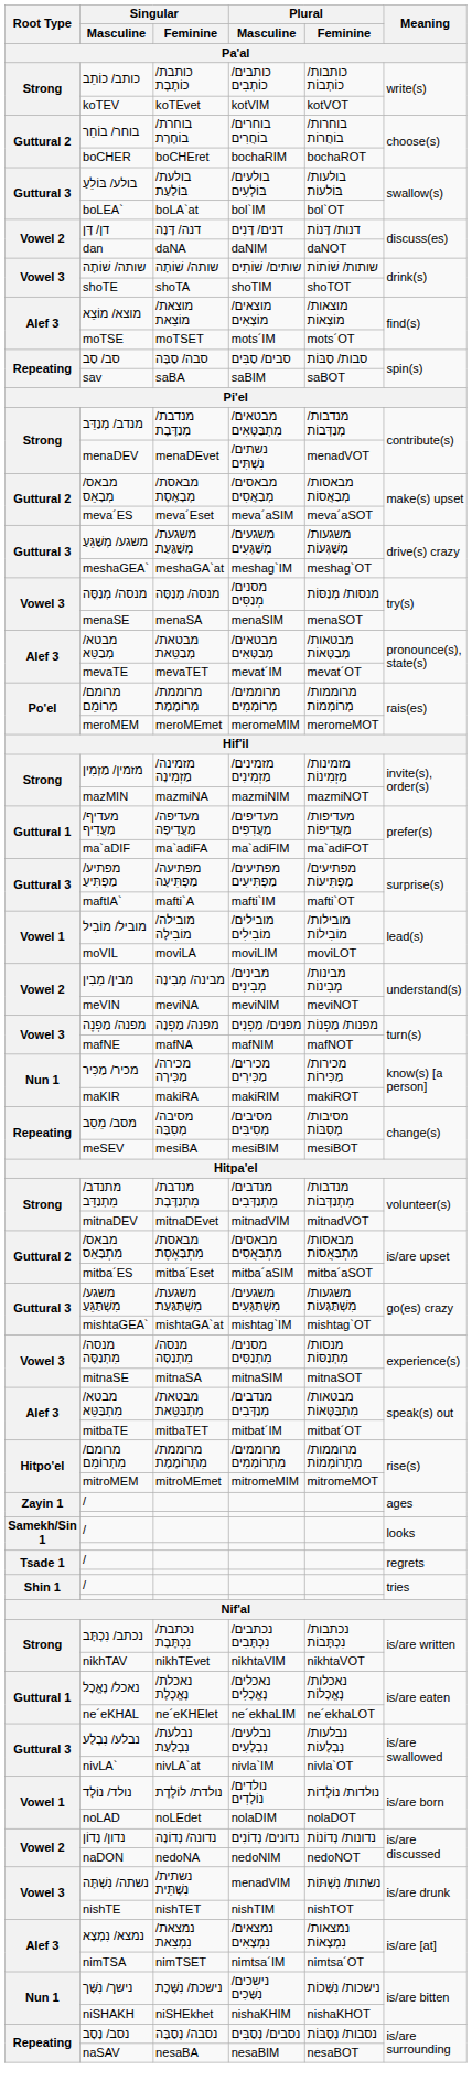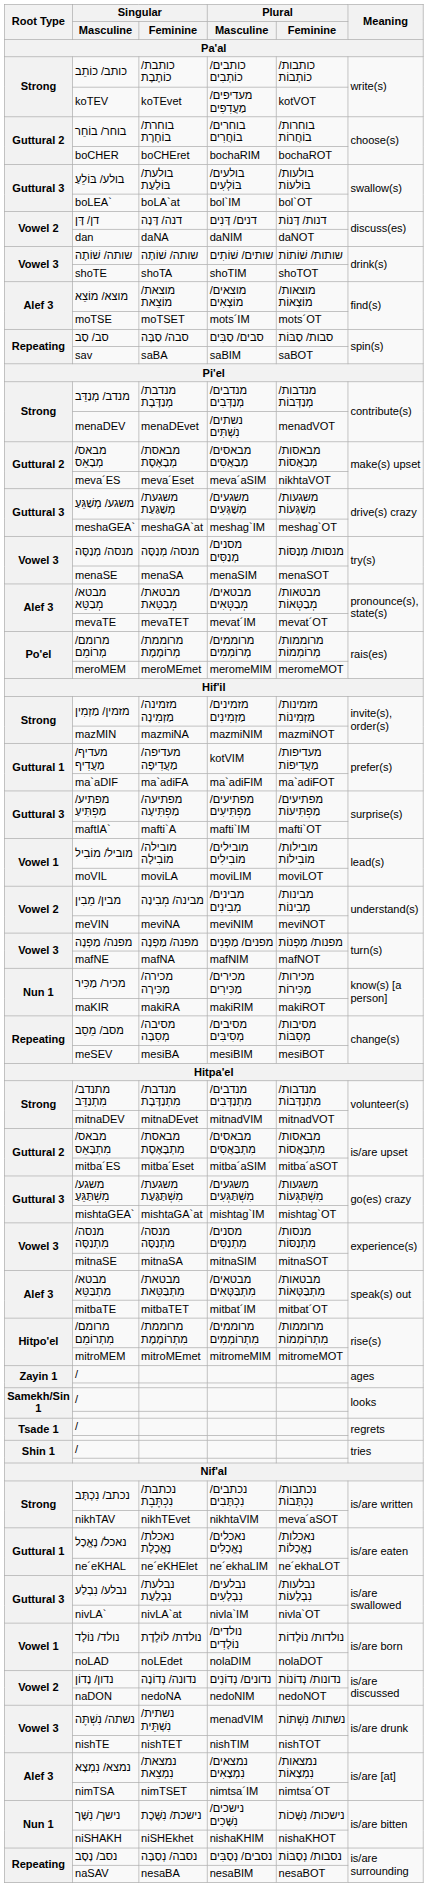 <table class="wikitable mw-collapsible mw-collapsed">
 <tr>
 <th rowspan="2">Root Type</th>
 <th colspan="2">Singular</th>
 <th colspan="2">Plural</th>
 <th rowspan="2">Meaning</th>
 </tr>
 <tr>
 <th>Masculine</th>
 <th>Feminine</th>
 <th>Masculine</th>
 <th>Feminine</th>
 </tr>
 <tr>
 <th colspan="6">Pa'al</th>
 </tr>
 <tr>
 <th rowspan="2">Strong</th>
 <td>כותב/ כוֹתֵב</td>
 <td>כותבת/ כוֹתֶבֶת</td>
 <td>כותבים/ כוֹתְבִים</td>
 <td>כותבות/ כוֹתְבוֹת</td>
 <td rowspan="2">write(s)</td>
 </tr>
 <tr>
 <td>koTEV</td>
 <td>koTEvet</td>
-<td>kotVIM</td>
+<td>מעדיפים/ מַעֲדִפִים</td>
 <td>kotVOT</td>
 </tr>
 <tr>
 <th rowspan="2">Guttural 2</th>
 <td>בוחר/ בוֹחֵר</td>
 <td>בוחרת/ בוֹחֶרֶת</td>
 <td>בוחרים/ בוֹחֲרִים</td>
 <td>בוחרות/ בוֹחֲרוֹת</td>
 <td rowspan="2">choose(s)</td>
 </tr>
 <tr>
 <td>boCHER</td>
 <td>boCHEret</td>
 <td>bochaRIM</td>
 <td>bochaROT</td>
 </tr>
 <tr>
 <th rowspan="2">Guttural 3</th>
 <td>בולע/ בּוֹלֵעַ</td>
 <td>בולעת/ בּוֹלַעַת</td>
 <td>בולעים/ בּוֹלְעִים</td>
 <td>בולעות/ בּוֹלעוֹת</td>
 <td rowspan="2">swallow(s)</td>
 </tr>
 <tr>
 <td>boLEA`</td>
 <td>boLA`at</td>
 <td>bol`IM</td>
 <td>bol`OT</td>
 </tr>
 <tr>
 <th rowspan="2">Vowel 2</th>
 <td>דן/ דָּן</td>
 <td>דנה/ דָּנָה</td>
 <td>דנים/ דָּנִים</td>
 <td>דנות/ דָּנוֹת</td>
 <td rowspan="2">discuss(es)</td>
 </tr>
 <tr>
 <td>dan</td>
 <td>daNA</td>
 <td>daNIM</td>
 <td>daNOT</td>
 </tr>
 <tr>
 <th rowspan="2">Vowel 3</th>
 <td>שותה/ שׁוֹתֶה</td>
 <td>שותה/ שׁוֹתָה</td>
 <td>שותים/ שׁוֹתִים</td>
 <td>שותות/ שׁוֹתוֹת</td>
 <td rowspan="2">drink(s)</td>
 </tr>
 <tr>
 <td>shoTE</td>
 <td>shoTA</td>
 <td>shoTIM</td>
 <td>shoTOT</td>
 </tr>
 <tr>
 <th rowspan="2">Alef 3</th>
 <td>מוצא/ מוֹצֵא</td>
 <td>מוצאת/ מוֹצֵאת</td>
 <td>מוצאים/ מוֹצְאִים</td>
 <td>מוצאות/ מוֹצְאוֹת</td>
 <td rowspan="2">find(s)</td>
 </tr>
 <tr>
 <td>moTSE</td>
 <td>moTSET</td>
 <td>mots´IM</td>
 <td>mots´OT</td>
 </tr>
 <tr>
 <th rowspan="2">Repeating</th>
 <td>סב/ סַב</td>
 <td>סבה/ סַבָּה</td>
 <td>סבים/ סַבִּים</td>
 <td>סבות/ סַבּוֹת</td>
 <td rowspan="2">spin(s)</td>
 </tr>
 <tr>
 <td>sav</td>
 <td>saBA</td>
 <td>saBIM</td>
 <td>saBOT</td>
 </tr>
 <tr>
 <th colspan="6">Pi'el</th>
 </tr>
 <tr>
 <th rowspan="2">Strong</th>
 <td>מנדב/ מְנַדֵּב</td>
 <td>מנדבת/ מְנַדֶּבֶת</td>
-<td>מבטאים/ מִתְבַּטְּאִים</td>
+<td>מנדבים/ מְנַדְּבִים</td>
 <td>מנדבות/ מְנַדְּבוֹת</td>
 <td rowspan="2">contribute(s)</td>
 </tr>
 <tr>
 <td>menaDEV</td>
 <td>menaDEvet</td>
 <td>נשתים/ נִשְׁתִּים</td>
 <td>menadVOT</td>
 </tr>
 <tr>
 <th rowspan="2">Guttural 2</th>
 <td>מבאס/ מְבָאֵס</td>
 <td>מבאסת/ מְבָאֶסֶת</td>
 <td>מבאסים/ מְבַאֲסִים</td>
 <td>מבאסות/ מְבַאֲסוֹת</td>
 <td rowspan="2">make(s) upset</td>
 </tr>
 <tr>
 <td>meva´ES</td>
 <td>meva´Eset</td>
 <td>meva´aSIM</td>
-<td>meva´aSOT</td>
+<td>nikhtaVOT</td>
 </tr>
 <tr>
 <th rowspan="2">Guttural 3</th>
 <td>משגע/ מְשַׁגֵּעַ</td>
 <td>משגעת/ מְשַׁגַּעַת</td>
 <td>משגעים/ מְשַׁגְּעִים</td>
 <td>משגעות/ מְשַׁגְּעוֹת</td>
 <td rowspan="2">drive(s) crazy</td>
 </tr>
 <tr>
 <td>meshaGEA`</td>
 <td>meshaGA`at</td>
 <td>meshag`IM</td>
 <td>meshag`OT</td>
 </tr>
 <tr>
 <th rowspan="2">Vowel 3</th>
 <td>מנסה/ מְנַסֶּה</td>
 <td>מנסה/ מְנַסָּה</td>
 <td>מסנים/ מְנַסִּים</td>
 <td>מנסות/ מְנַסּוֹת</td>
 <td rowspan="2">try(s)</td>
 </tr>
 <tr>
 <td>menaSE</td>
 <td>menaSA</td>
 <td>menaSIM</td>
 <td>menaSOT</td>
 </tr>
 <tr>
 <th rowspan="2">Alef 3</th>
 <td>מבטא/ מְבַטֵּא</td>
 <td>מבטאת/ מְבַטֵּאת</td>
 <td>מבטאים/ מְבַטְּאִים</td>
 <td>מבטאות/ מְבַטְּאוֹת</td>
 <td rowspan="2">pronounce(s), state(s)</td>
 </tr>
 <tr>
 <td>mevaTE</td>
 <td>mevaTET</td>
 <td>mevat´IM</td>
 <td>mevat´OT</td>
 </tr>
 <tr>
 <th rowspan="2">Po'el</th>
 <td>מרומם/ מְרוֹמֵם</td>
 <td>מרוממת/ מְרוֹמֶמֶת</td>
 <td>מרוממים/ מְרוֹמְמִים</td>
 <td>מרוממות/ מְרוֹמְמוֹת</td>
 <td rowspan="2">rais(es)</td>
 </tr>
 <tr>
 <td>meroMEM</td>
 <td>meroMEmet</td>
 <td>meromeMIM</td>
 <td>meromeMOT</td>
 </tr>
 <tr>
 <th colspan="6">Hif'il</th>
 </tr>
 <tr>
 <th rowspan="2">Strong</th>
 <td>מזמין/ מַזְמִין</td>
 <td>מזמינה/ מַזְמִינָה</td>
 <td>מזמינים/ מַזְמִינִים</td>
 <td>מזמינות/ מַזְמִינוֹת</td>
 <td rowspan="2">invite(s), order(s)</td>
 </tr>
 <tr>
 <td>mazMIN</td>
 <td>mazmiNA</td>
 <td>mazmiNIM</td>
 <td>mazmiNOT</td>
 </tr>
 <tr>
 <th rowspan="2">Guttural 1</th>
 <td>מעדיף/ מַעֲדִיף</td>
 <td>מעדיפה/ מַעֲדִיפָה</td>
-<td>מעדיפים/ מַעֲדִפִים</td>
+<td>kotVIM</td>
 <td>מעדיפות/ מַעֲדִיפוֹת</td>
 <td rowspan="2">prefer(s)</td>
 </tr>
 <tr>
 <td>ma`aDIF</td>
 <td>ma`adiFA</td>
 <td>ma`adiFIM</td>
 <td>ma`adiFOT</td>
 </tr>
 <tr>
 <th rowspan="2">Guttural 3</th>
 <td>מפתיע/ מַפְתִּיעַ</td>
 <td>מפתיעה/ מַפְתִּיעָה</td>
 <td>מפתיעים/ מַפְתִּיעִים</td>
 <td>מפתיעים/ מַפְתִּיעוֹת</td>
 <td rowspan="2">surprise(s)</td>
 </tr>
 <tr>
 <td>maftIA`</td>
 <td>mafti`A</td>
 <td>mafti`IM</td>
 <td>mafti`OT</td>
 </tr>
 <tr>
 <th rowspan="2">Vowel 1</th>
 <td>מוביל/ מוֹבִיל</td>
 <td>מובילה/ מוֹבִילָה</td>
 <td>מובילים/ מוֹבִילִים</td>
 <td>מובילות/ מוֹבִילוֹת</td>
 <td rowspan="2">lead(s)</td>
 </tr>
 <tr>
 <td>moVIL</td>
 <td>moviLA</td>
 <td>moviLIM</td>
 <td>moviLOT</td>
 </tr>
 <tr>
 <th rowspan="2">Vowel 2</th>
 <td>מבין/ מֵבִין</td>
 <td>מבינה/ מְבִינָה</td>
 <td>מבינים/ מְבִינִים</td>
 <td>מבינות/ מְבִינוֹת</td>
 <td rowspan="2">understand(s)</td>
 </tr>
 <tr>
 <td>meVIN</td>
 <td>meviNA</td>
 <td>meviNIM</td>
 <td>meviNOT</td>
 </tr>
 <tr>
 <th rowspan="2">Vowel 3</th>
 <td>מפנה/ מַפְנֶה</td>
 <td>מפנה/ מַפְנָה</td>
 <td>מפנים/ מַפְנִים</td>
 <td>מפנות/ מַפְנוֹת</td>
 <td rowspan="2">turn(s)</td>
 </tr>
 <tr>
 <td>mafNE</td>
 <td>mafNA</td>
 <td>mafNIM</td>
 <td>mafNOT</td>
 </tr>
 <tr>
 <th rowspan="2">Nun 1</th>
 <td>מכיר/ מַכִּיר</td>
 <td>מכירה/ מַכִּירָה</td>
 <td>מכירים/ מַכִּירִים</td>
 <td>מכירות/ מַכִּירוֹת</td>
 <td rowspan="2">know(s) [a person]</td>
 </tr>
 <tr>
 <td>maKIR</td>
 <td>makiRA</td>
 <td>makiRIM</td>
 <td>makiROT</td>
 </tr>
 <tr>
 <th rowspan="2">Repeating</th>
 <td>מסב/ מֵסֵב</td>
 <td>מסיבה/ מְסִבָּה</td>
 <td>מסיבים/ מְסִיבִּים</td>
 <td>מסיבות/ מְסִבּוֹת</td>
 <td rowspan="2">change(s)</td>
 </tr>
 <tr>
 <td>meSEV</td>
 <td>mesiBA</td>
 <td>mesiBIM</td>
 <td>mesiBOT</td>
 </tr>
 <tr>
 <th colspan="6">Hitpa'el</th>
 </tr>
 <tr>
 <th rowspan="2">Strong</th>
 <td>מתנדב/ מִתְנַדֵּב</td>
 <td>מנדבת/ מִתְנַדֶּבֶת</td>
 <td>מנדבים/ מִתְנַדְּבִים</td>
 <td>מנדבות/ מִתְנַדְּבוֹת</td>
 <td rowspan="2">volunteer(s)</td>
 </tr>
 <tr>
 <td>mitnaDEV</td>
 <td>mitnaDEvet</td>
 <td>mitnadVIM</td>
 <td>mitnadVOT</td>
 </tr>
 <tr>
 <th rowspan="2">Guttural 2</th>
 <td>מבאס/ מִתְבָּאֵס</td>
 <td>מבאסת/ מִתְבָּאֶסֶת</td>
 <td>מבאסים/ מִתְבַּאֲסִים</td>
 <td>מבאסות/ מִתְבַּאֲסוֹת</td>
 <td rowspan="2">is/are upset</td>
 </tr>
 <tr>
 <td>mitba´ES</td>
 <td>mitba´Eset</td>
 <td>mitba´aSIM</td>
 <td>mitba´aSOT</td>
 </tr>
 <tr>
 <th rowspan="2">Guttural 3</th>
 <td>משגע/ מִשְׁתַּגֵּעַ</td>
 <td>משגעת/ מִשְׁתַּגַּעַת</td>
 <td>משגעים/ מִשְׁתַּגְּעִים</td>
 <td>משגעות/ מִשְׁתַּגְּעוֹת</td>
 <td rowspan="2">go(es) crazy</td>
 </tr>
 <tr>
 <td>mishtaGEA`</td>
 <td>mishtaGA`at</td>
 <td>mishtag`IM</td>
 <td>mishtag`OT</td>
 </tr>
 <tr>
 <th rowspan="2">Vowel 3</th>
 <td>מנסה/ מִתְנַסֶּה</td>
 <td>מנסה/ מִתְנַסָּה</td>
 <td>מסנים/ מִתְנַסִּים</td>
 <td>מנסות/ מִתְנַסּוֹת</td>
 <td rowspan="2">experience(s)</td>
 </tr>
 <tr>
 <td>mitnaSE</td>
 <td>mitnaSA</td>
 <td>mitnaSIM</td>
 <td>mitnaSOT</td>
 </tr>
 <tr>
 <th rowspan="2">Alef 3</th>
 <td>מבטא/ מִתְבַּטֵּא</td>
 <td>מבטאת/ מִתְבַּטֵּאת</td>
-<td>מנדבים/ מְנַדְּבִים</td>
+<td>מבטאים/ מִתְבַּטְּאִים</td>
 <td>מבטאות/ מִתְבַּטְּאוֹת</td>
 <td rowspan="2">speak(s) out</td>
 </tr>
 <tr>
 <td>mitbaTE</td>
 <td>mitbaTET</td>
 <td>mitbat´IM</td>
 <td>mitbat´OT</td>
 </tr>
 <tr>
 <th rowspan="2">Hitpo'el</th>
 <td>מרומם/ מִתְרוֹמֵם</td>
 <td>מרוממת/ מִתְרוֹמֶמֶת</td>
 <td>מרוממים/ מִתְרוֹמְמִים</td>
 <td>מרוממות/ מִתְרוֹמְמוֹת</td>
 <td rowspan="2">rise(s)</td>
 </tr>
 <tr>
 <td>mitroMEM</td>
 <td>mitroMEmet</td>
 <td>mitromeMIM</td>
 <td>mitromeMOT</td>
 </tr>
 <tr>
 <th rowspan="2">Zayin 1</th>
 <td> /</td>
 <td></td>
 <td></td>
 <td></td>
 <td rowspan="2">ages</td>
 </tr>
 <tr>
 <td></td>
 <td></td>
 <td></td>
 <td></td>
 </tr>
 <tr>
 <th rowspan="2">Samekh/Sin 1</th>
 <td> /</td>
 <td></td>
 <td></td>
 <td></td>
 <td rowspan="2">looks</td>
 </tr>
 <tr>
 <td></td>
 <td></td>
 <td></td>
 <td></td>
 </tr>
 <tr>
 <th rowspan="2">Tsade 1</th>
 <td> /</td>
 <td></td>
 <td></td>
 <td></td>
 <td rowspan="2">regrets</td>
 </tr>
 <tr>
 <td></td>
 <td></td>
 <td></td>
 <td></td>
 </tr>
 <tr>
 <th rowspan="2">Shin 1</th>
 <td> /</td>
 <td></td>
 <td></td>
 <td></td>
 <td rowspan="2">tries</td>
 </tr>
 <tr>
 <td></td>
 <td></td>
 <td></td>
 <td></td>
 </tr>
 <tr>
 <th colspan="6">Nif'al</th>
 </tr>
 <tr>
 <th rowspan="2">Strong</th>
 <td>נכתב/ נִכְתָּב</td>
 <td>נכתבת/ נִכְתֶּבֶת</td>
 <td>נכתבים/ נִכְתָּבִים</td>
 <td>נכתבות/ נִכְתָּבוֹת</td>
 <td rowspan="2">is/are written</td>
 </tr>
 <tr>
 <td>nikhTAV</td>
 <td>nikhTEvet</td>
 <td>nikhtaVIM</td>
-<td>nikhtaVOT</td>
+<td>meva´aSOT</td>
 </tr>
 <tr>
 <th rowspan="2">Guttural 1</th>
 <td>נאכל/ נֶאֱכָל</td>
 <td>נאכלת/ נֶאֱכֶלֶת</td>
 <td>נאכלים/ נֶאֱכָלִים</td>
 <td>נאכלות/ נֶאֱכָלוֹת</td>
 <td rowspan="2">is/are eaten</td>
 </tr>
 <tr>
 <td>ne´eKHAL</td>
 <td>ne´eKHElet</td>
 <td>ne´ekhaLIM</td>
 <td>ne´ekhaLOT</td>
 </tr>
 <tr>
 <th rowspan="2">Guttural 3</th>
 <td>נבלע/ נִבְלַע</td>
 <td>נבלעת/ נִבְלַעַת</td>
 <td>נבלעים/ נִבְלָעִים</td>
 <td>נבלעות/ נִבְלָעוֹת</td>
 <td rowspan="2">is/are swallowed</td>
 </tr>
 <tr>
 <td>nivLA`</td>
 <td>nivLA`at</td>
 <td>nivla`IM</td>
 <td>nivla`OT</td>
 </tr>
 <tr>
 <th rowspan="2">Vowel 1</th>
 <td>נולד/ נוֹלָד</td>
 <td>נולדת/ לוֹלֶדֶת</td>
 <td>נולדים/ נוֹלָדִים</td>
 <td>נולדות/ נוֹלָדוֹת</td>
 <td rowspan="2">is/are born</td>
 </tr>
 <tr>
 <td>noLAD</td>
 <td>noLEdet</td>
 <td>nolaDIM</td>
 <td>nolaDOT</td>
 </tr>
 <tr>
 <th rowspan="2">Vowel 2</th>
 <td>נדון/ נָדוֹן</td>
 <td>נדונה/ נְדוֹנָה</td>
 <td>נדונים/ נְדוֹנִים</td>
 <td>נדונות/ נְדוֹנוֹת</td>
 <td rowspan="2">is/are discussed</td>
 </tr>
 <tr>
 <td>naDON</td>
 <td>nedoNA</td>
 <td>nedoNIM</td>
 <td>nedoNOT</td>
 </tr>
 <tr>
 <th rowspan="2">Vowel 3</th>
 <td>נשתה/ נִשְׁתֶּה</td>
 <td>נשתית/ נִשְׁתֵּית</td>
 <td>menadVIM</td>
 <td>נשתות/ נִשְׁתּוֹת</td>
 <td rowspan="2">is/are drunk</td>
 </tr>
 <tr>
 <td>nishTE</td>
 <td>nishTET</td>
 <td>nishTIM</td>
 <td>nishTOT</td>
 </tr>
 <tr>
 <th rowspan="2">Alef 3</th>
 <td>נמצא/ נִמְצָא</td>
 <td>נמצאת/ נִמְצֵאת</td>
 <td>נמצאים/ נִמְצָאִים</td>
 <td>נמצאות/ נִמְצָאוֹת</td>
 <td rowspan="2">is/are [at]</td>
 </tr>
 <tr>
 <td>nimTSA</td>
 <td>nimTSET</td>
 <td>nimtsa´IM</td>
 <td>nimtsa´OT</td>
 </tr>
 <tr>
 <th rowspan="2">Nun 1</th>
 <td>נישך/ נִשָּׁך</td>
 <td>נישכת/ נִשֶּׁכֶת</td>
 <td>נישכים/ נִשָּׁכִים</td>
 <td>נישכות/ נִשָּׁכוֹת</td>
 <td rowspan="2">is/are bitten</td>
 </tr>
 <tr>
 <td>niSHAKH</td>
 <td>niSHEkhet</td>
 <td>nishaKHIM</td>
 <td>nishaKHOT</td>
 </tr>
 <tr>
 <th rowspan="2">Repeating</th>
 <td>נסב/ נָסָב</td>
 <td>נסבה/ נְסַבָּה</td>
 <td>נסבים/ נְסַבִּים</td>
 <td>נסבות/ נְסַבּוֹת</td>
 <td rowspan="2">is/are surrounding</td>
 </tr>
 <tr>
 <td>naSAV</td>
 <td>nesaBA</td>
 <td>nesaBIM</td>
 <td>nesaBOT</td>
 </tr>
 </table>
